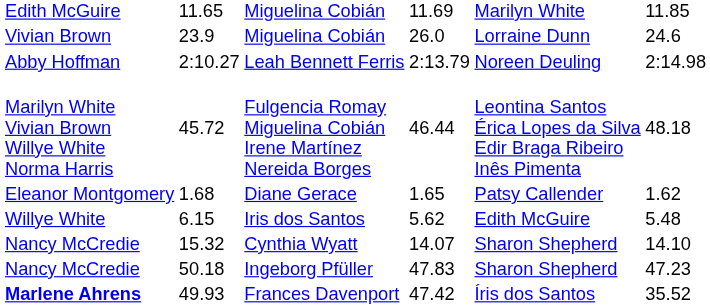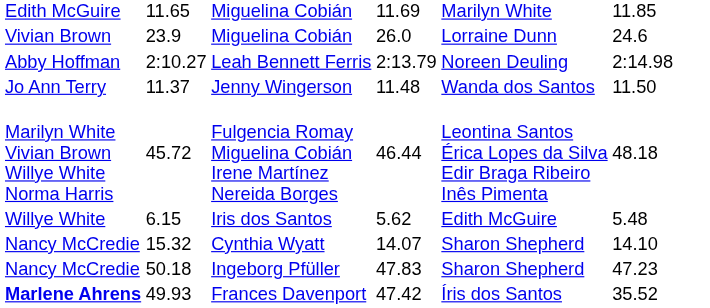 <table>
 <tr>
 <td></td>
 <td><a href='#'>Edith McGuire</a><br> </td>
 <td>11.65</td>
 <td><a href='#'>Miguelina Cobián</a><br> </td>
 <td>11.69</td>
 <td><a href='#'>Marilyn White</a><br> </td>
 <td>11.85</td>
 </tr>
 <tr>
 <td></td>
 <td><a href='#'>Vivian Brown</a><br> </td>
 <td>23.9</td>
 <td><a href='#'>Miguelina Cobián</a><br> </td>
 <td>26.0</td>
 <td><a href='#'>Lorraine Dunn</a><br> </td>
 <td>24.6</td>
 </tr>
 <tr>
 <td></td>
 <td><a href='#'>Abby Hoffman</a><br> </td>
 <td>2:10.27</td>
 <td><a href='#'>Leah Bennett Ferris</a><br> </td>
 <td>2:13.79</td>
 <td><a href='#'>Noreen Deuling</a><br> </td>
 <td>2:14.98</td>
 </tr>
 <tr>
 <td></td>
+<td><a href='#'>Jo Ann Terry</a><br> </td>
+<td>11.37</td>
+<td><a href='#'>Jenny Wingerson</a><br> </td>
+<td>11.48</td>
+<td><a href='#'>Wanda dos Santos</a><br> </td>
+<td>11.50</td>
+</tr>
+<tr>
+<td></td>
 <td><br><a href='#'>Marilyn White</a><br><a href='#'>Vivian Brown</a><br><a href='#'>Willye White</a><br><a href='#'>Norma Harris</a></td>
 <td>45.72</td>
 <td><br><a href='#'>Fulgencia Romay</a><br><a href='#'>Miguelina Cobián</a><br><a href='#'>Irene Martínez</a><br><a href='#'>Nereida Borges</a></td>
 <td>46.44 </td>
 <td><br><a href='#'>Leontina Santos</a><br><a href='#'>Érica Lopes da Silva</a><br><a href='#'>Edir Braga Ribeiro</a><br><a href='#'>Inês Pimenta</a></td>
 <td>48.18</td>
-</tr>
-<tr>
-<td></td>
-<td><a href='#'>Eleanor Montgomery</a><br> </td>
-<td>1.68</td>
-<td><a href='#'>Diane Gerace</a><br> </td>
-<td>1.65</td>
-<td><a href='#'>Patsy Callender</a><br> </td>
-<td>1.62</td>
 </tr>
 <tr>
 <td></td>
 <td><a href='#'>Willye White</a><br> </td>
 <td>6.15</td>
 <td><a href='#'>Iris dos Santos</a><br> </td>
 <td>5.62</td>
 <td><a href='#'>Edith McGuire</a><br> </td>
 <td>5.48</td>
 </tr>
 <tr>
 <td></td>
 <td><a href='#'>Nancy McCredie</a><br> </td>
 <td>15.32</td>
 <td><a href='#'>Cynthia Wyatt</a><br> </td>
 <td>14.07</td>
 <td><a href='#'>Sharon Shepherd</a><br> </td>
 <td>14.10</td>
 </tr>
 <tr>
 <td></td>
 <td><a href='#'>Nancy McCredie</a><br> </td>
 <td>50.18</td>
 <td><a href='#'>Ingeborg Pfüller</a><br> </td>
 <td>47.83</td>
 <td><a href='#'>Sharon Shepherd</a><br> </td>
 <td>47.23</td>
 </tr>
 <tr>
 <td></td>
 <td><strong><a href='#'>Marlene Ahrens</a><br> </strong></td>
 <td>49.93</td>
 <td><a href='#'>Frances Davenport</a><br> </td>
 <td>47.42</td>
 <td><a href='#'>Íris dos Santos</a><br> </td>
 <td>35.52</td>
 </tr>
 </table>
